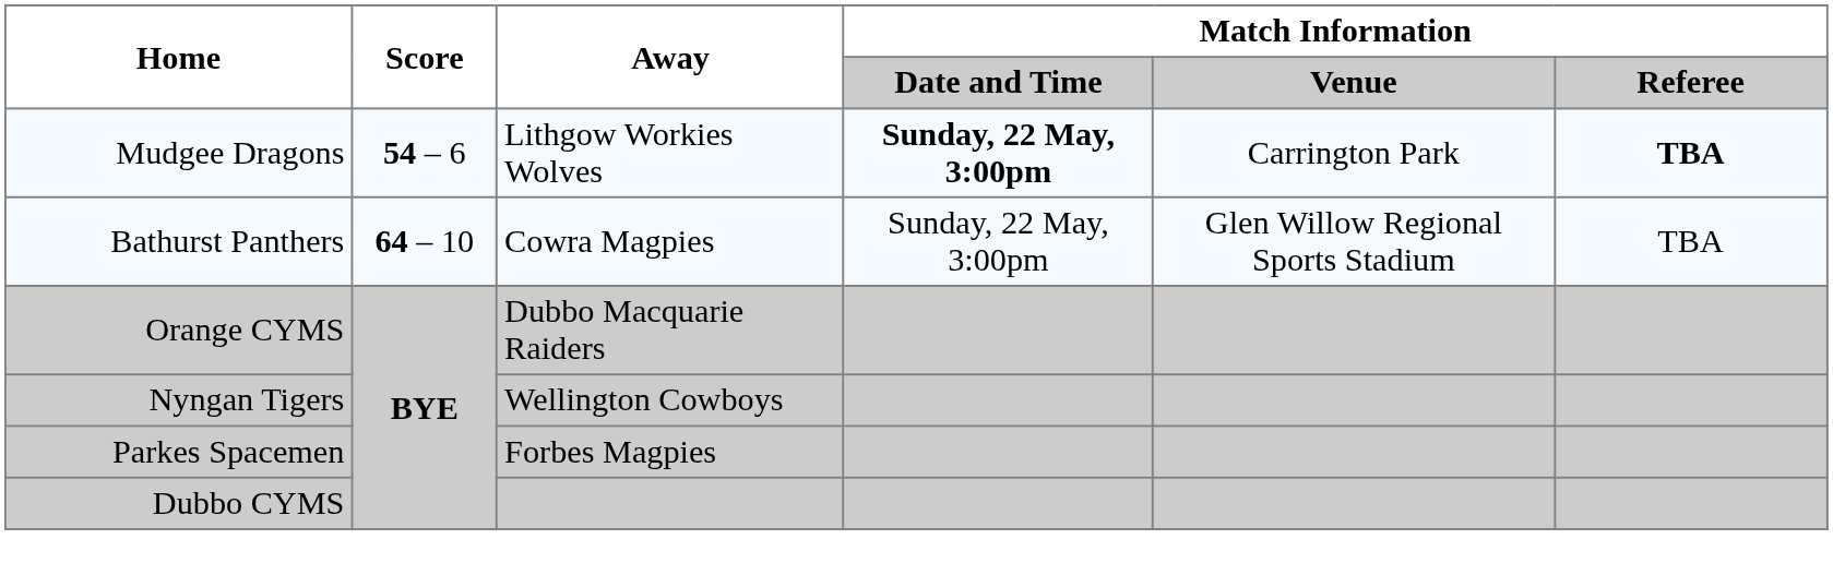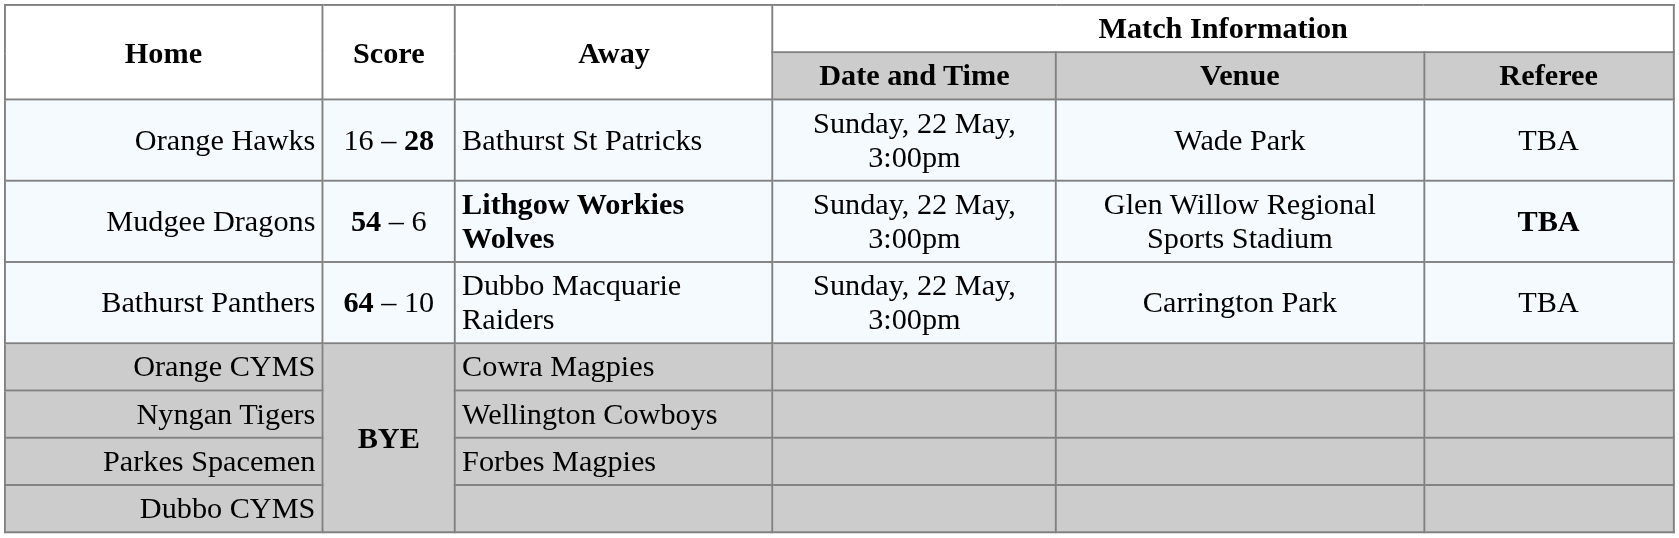 <table border="1" cellpadding="3" cellspacing="0" width="100%" style="border-collapse:collapse;  text-align:center;">
 <tr>
 <th rowspan="2" width="19%">Home</th>
 <th rowspan="2" width="8%">Score</th>
 <th rowspan="2" width="19%">Away</th>
 <th colspan="3">Match Information</th>
 </tr>
 <tr style="background:#CCCCCC">
 <th width="17%">Date and Time</th>
 <th width="22%">Venue</th>
 <th width="50%">Referee</th>
 </tr>
 <tr style="text-align:center; background:#f5faff;">
+<td align="right">Orange Hawks </td>
+<td>16 – <strong>28</strong></td>
+<td align="left"> Bathurst St Patricks</td>
+<td>Sunday, 22 May, 3:00pm</td>
+<td>Wade Park</td>
+<td>TBA</td>
+</tr>
+<tr style="text-align:center; background:#f5faff;">
 <td align="right">Mudgee Dragons </td>
 <td><strong>54</strong> – 6</td>
-<td align="left"> Lithgow Workies Wolves</td>
-<td><strong>Sunday, 22 May, 3:00pm</strong></td>
-<td>Carrington Park</td>
+<td align="left"><strong> Lithgow Workies Wolves</strong></td>
+<td>Sunday, 22 May, 3:00pm</td>
+<td>Glen Willow Regional Sports Stadium</td>
 <td><strong>TBA</strong></td>
 </tr>
 <tr style="text-align:center; background:#f5faff;">
 <td align="right">Bathurst Panthers </td>
 <td><strong>64</strong> – 10</td>
-<td align="left"> Cowra Magpies</td>
+<td align="left"> Dubbo Macquarie Raiders</td>
 <td>Sunday, 22 May, 3:00pm</td>
-<td>Glen Willow Regional Sports Stadium</td>
+<td>Carrington Park</td>
 <td>TBA</td>
 </tr>
 <tr style="text-align:center; background:#CCCCCC;">
 <td align="right">Orange CYMS </td>
 <td rowspan="4"><strong>BYE</strong></td>
-<td align="left"> Dubbo Macquarie Raiders</td>
+<td align="left"> Cowra Magpies</td>
 <td></td>
 <td></td>
 <td></td>
 </tr>
 <tr style="text-align:center; background:#CCCCCC;">
 <td align="right">Nyngan Tigers </td>
 <td align="left"> Wellington Cowboys</td>
 <td></td>
 <td></td>
 <td></td>
 </tr>
 <tr style="text-align:center; background:#CCCCCC;">
 <td align="right">Parkes Spacemen </td>
 <td align="left"> Forbes Magpies</td>
 <td></td>
 <td></td>
 <td></td>
 </tr>
 <tr style="text-align:center; background:#CCCCCC;">
 <td align="right">Dubbo CYMS </td>
 <td align="left"></td>
 <td></td>
 <td></td>
 <td></td>
 </tr>
 </table>
